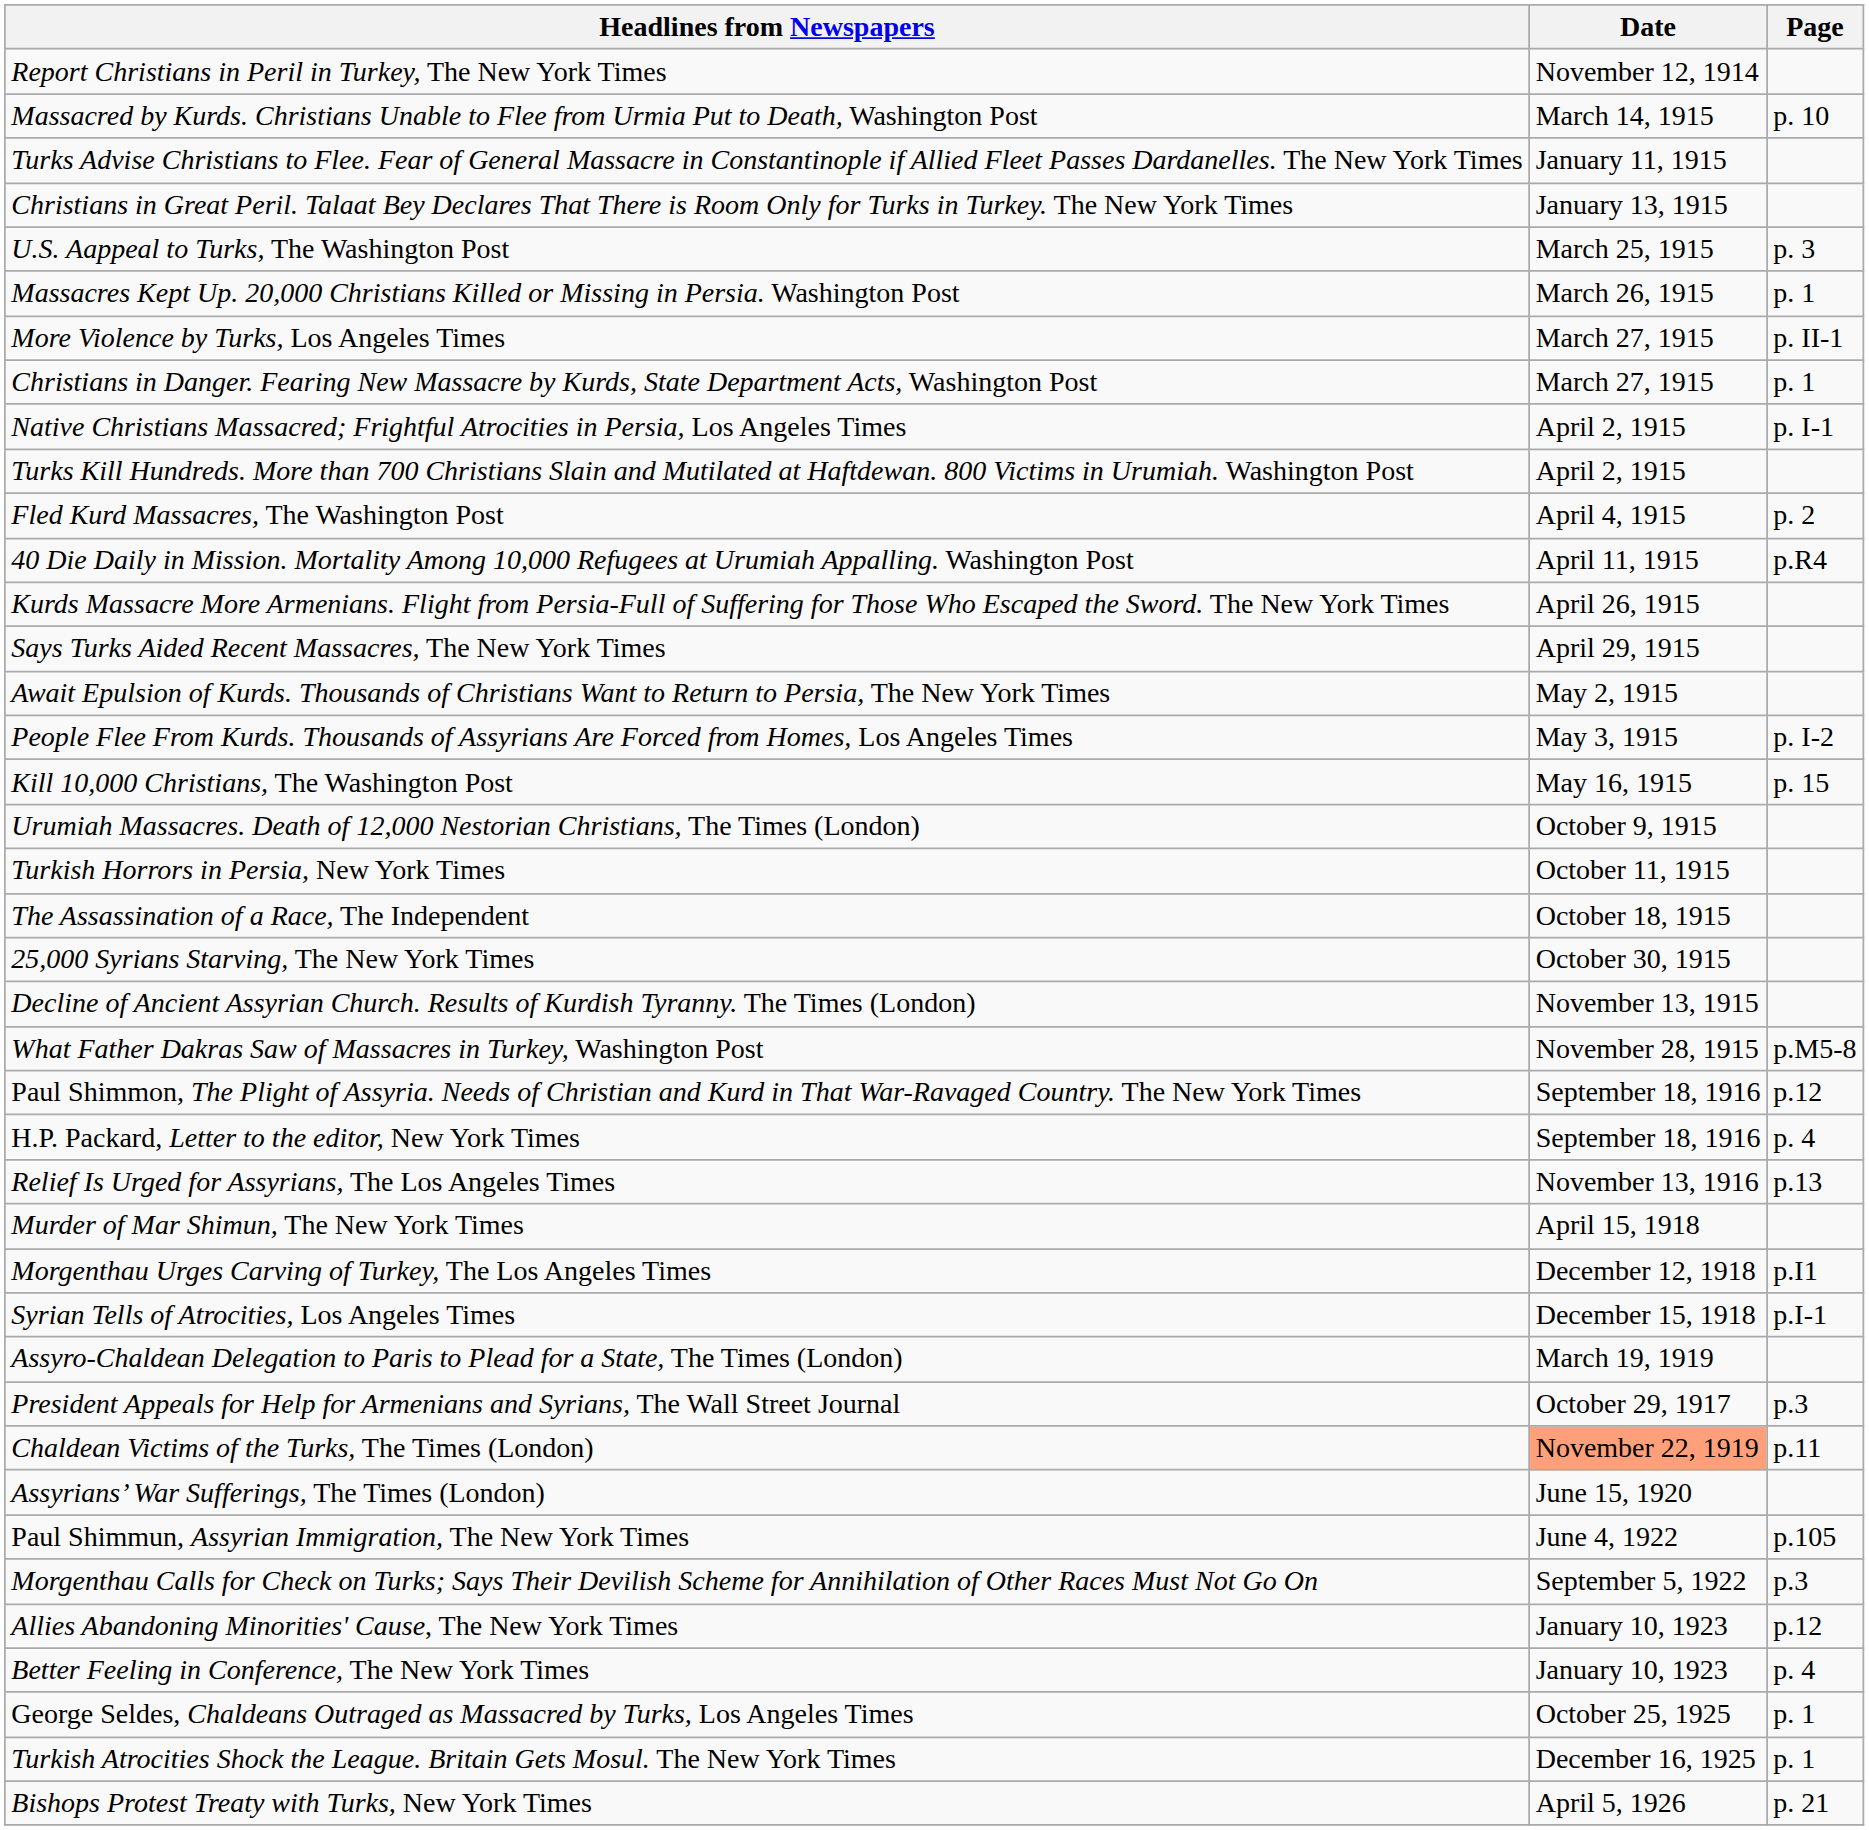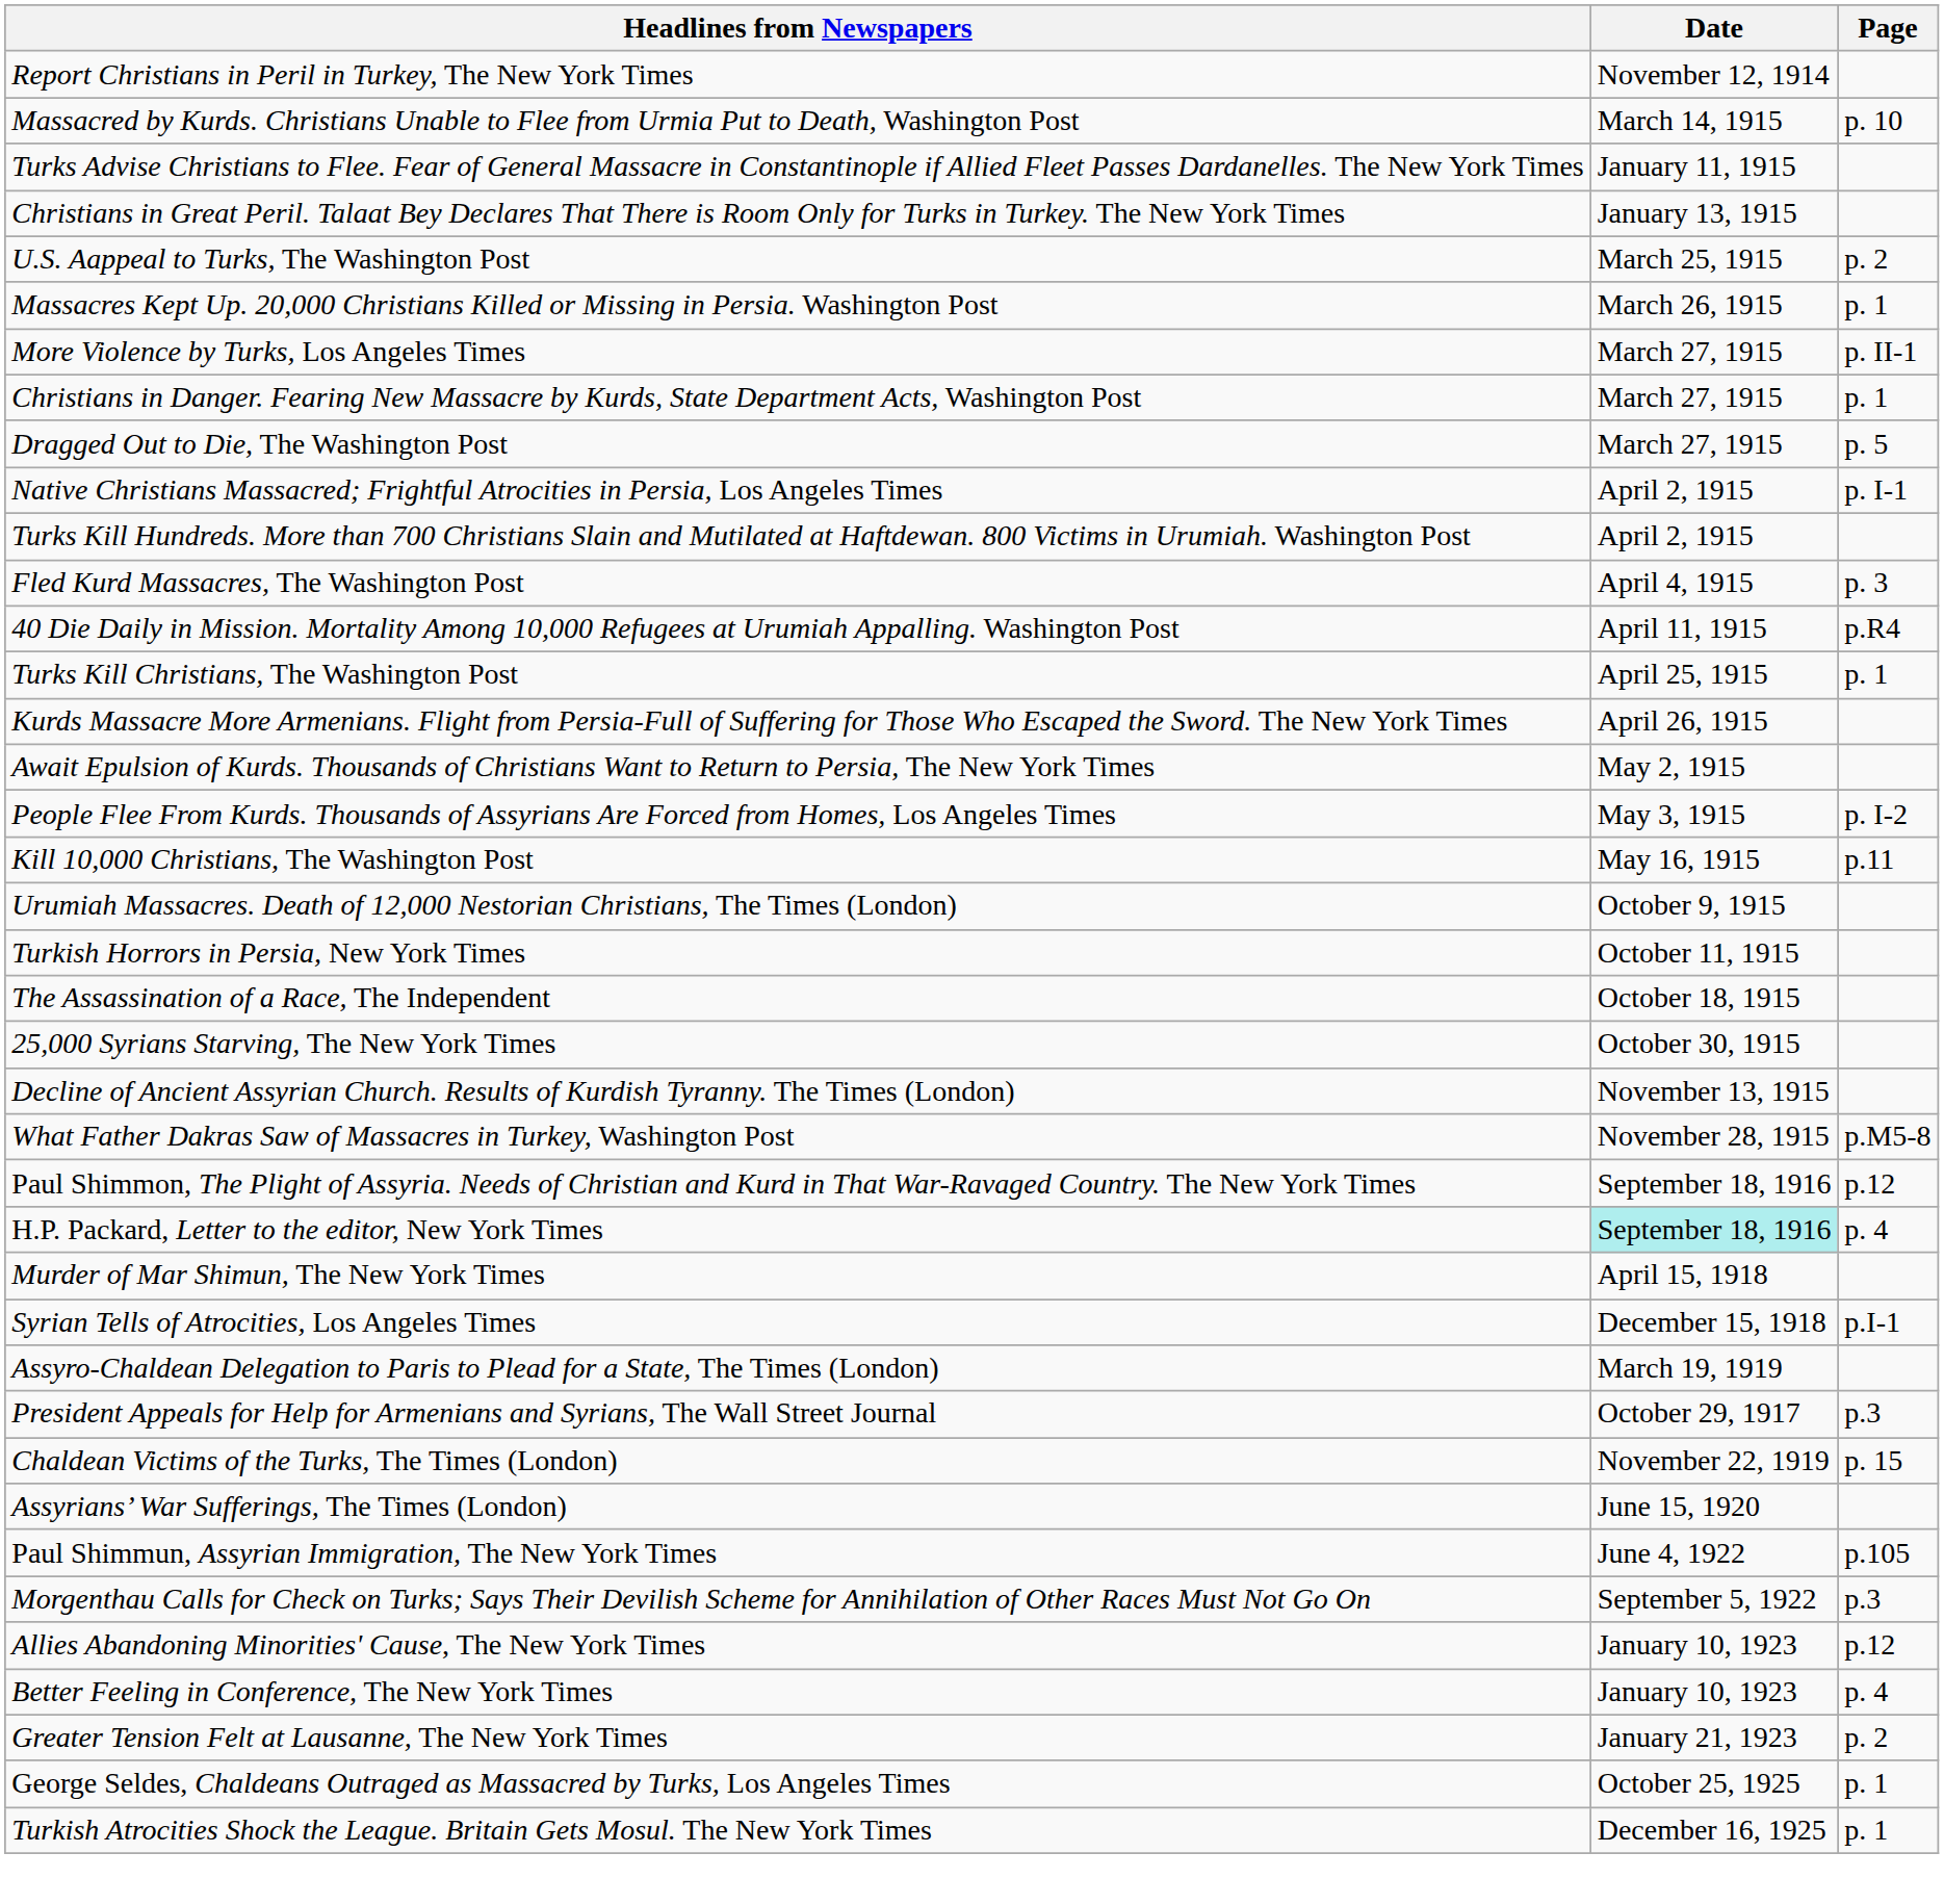 <table class="wikitable">
 <tr>
 <th>Headlines from <a href='#'>Newspapers</a></th>
 <th>Date</th>
 <th>Page</th>
 </tr>
 <tr>
 <td><em>Report Christians in Peril in Turkey,</em> The New York Times</td>
 <td>November 12, 1914</td>
 <td></td>
 </tr>
 <tr>
 <td><em>Massacred by Kurds. Christians Unable to Flee from Urmia Put to Death,</em> Washington Post</td>
 <td>March 14, 1915</td>
 <td>p. 10</td>
 </tr>
 <tr>
 <td><em>Turks Advise Christians to Flee.  Fear of General Massacre in Constantinople if Allied Fleet Passes Dardanelles.</em> The New York Times</td>
 <td>January 11, 1915</td>
 <td></td>
 </tr>
 <tr>
 <td><em>Christians in Great Peril.  Talaat Bey Declares That There is Room Only for Turks in Turkey.</em> The New York Times</td>
 <td>January 13, 1915</td>
 <td></td>
 </tr>
 <tr>
 <td><em>U.S. Aappeal to Turks,</em> The Washington Post</td>
 <td>March 25, 1915</td>
-<td>p. 3</td>
+<td>p. 2</td>
 </tr>
 <tr>
 <td><em>Massacres Kept Up.  20,000 Christians Killed or Missing in Persia.</em> Washington Post</td>
 <td>March 26, 1915</td>
 <td>p. 1</td>
 </tr>
 <tr>
 <td><em>More Violence by Turks,</em> Los Angeles Times</td>
 <td>March 27, 1915</td>
 <td>p. II-1</td>
 </tr>
 <tr>
 <td><em>Christians in Danger. Fearing New Massacre by Kurds, State Department Acts,</em> Washington Post</td>
 <td>March 27, 1915</td>
 <td>p. 1</td>
 </tr>
 <tr>
+<td><em>Dragged Out to Die,</em> The Washington Post</td>
+<td>March 27, 1915</td>
+<td>p. 5</td>
+</tr>
+<tr>
 <td><em>Native Christians Massacred; Frightful Atrocities in Persia,</em> Los Angeles Times</td>
 <td>April 2, 1915</td>
 <td>p. I-1</td>
 </tr>
 <tr>
 <td><em>Turks Kill Hundreds.  More than 700 Christians Slain and Mutilated at Haftdewan.  800 Victims in Urumiah.</em> Washington Post</td>
 <td>April 2, 1915</td>
 <td></td>
 </tr>
 <tr>
 <td><em>Fled Kurd Massacres,</em> The Washington Post</td>
 <td>April 4, 1915</td>
-<td>p. 2</td>
+<td>p. 3</td>
 </tr>
 <tr>
 <td><em>40 Die Daily in Mission.  Mortality Among 10,000 Refugees at Urumiah Appalling.</em> Washington Post</td>
 <td>April 11, 1915</td>
 <td>p.R4</td>
 </tr>
 <tr>
+<td><em>Turks Kill Christians,</em> The Washington Post</td>
+<td>April 25, 1915</td>
+<td>p. 1</td>
+</tr>
+<tr>
 <td><em>Kurds Massacre More Armenians.  Flight from Persia-Full of Suffering for Those Who Escaped the Sword.</em> The New York Times</td>
 <td>April 26, 1915</td>
-<td></td>
-</tr>
-<tr>
-<td><em>Says Turks Aided Recent Massacres,</em> The New York Times</td>
-<td>April 29, 1915</td>
 <td></td>
 </tr>
 <tr>
 <td><em>Await Epulsion of Kurds.  Thousands of Christians Want to Return to Persia,</em> The New York Times</td>
 <td>May 2, 1915</td>
 <td></td>
 </tr>
 <tr>
 <td><em>People Flee From Kurds.  Thousands of Assyrians Are Forced from Homes,</em> Los Angeles Times</td>
 <td>May 3, 1915</td>
 <td>p. I-2</td>
 </tr>
 <tr>
 <td><em>Kill 10,000 Christians,</em> The Washington Post</td>
 <td>May 16, 1915</td>
-<td>p. 15</td>
+<td>p.11</td>
 </tr>
 <tr>
 <td><em>Urumiah Massacres. Death of 12,000 Nestorian Christians,</em> The Times (London)</td>
 <td>October 9, 1915</td>
 <td></td>
 </tr>
 <tr>
 <td><em>Turkish Horrors in Persia,</em> New York Times</td>
 <td>October 11, 1915</td>
 <td></td>
 </tr>
 <tr>
 <td><em>The Assassination of a Race,</em> The Independent</td>
 <td>October 18, 1915</td>
 <td></td>
 </tr>
 <tr>
 <td><em>25,000 Syrians Starving,</em> The New York Times</td>
 <td>October 30, 1915</td>
 <td></td>
 </tr>
 <tr>
 <td><em>Decline of Ancient Assyrian Church.  Results of Kurdish Tyranny.</em>  The Times (London)</td>
 <td>November 13, 1915</td>
 <td></td>
 </tr>
 <tr>
 <td><em>What Father Dakras Saw of Massacres in Turkey,</em> Washington Post</td>
 <td>November 28, 1915</td>
 <td>p.M5-8</td>
 </tr>
 <tr>
 <td>Paul Shimmon, <em>The Plight of Assyria.  Needs of Christian and Kurd in That War-Ravaged Country.</em> The New York Times</td>
 <td>September 18, 1916</td>
 <td>p.12</td>
 </tr>
 <tr>
 <td>H.P. Packard, <em>Letter to the editor,</em> New York Times</td>
-<td>September 18, 1916</td>
+<td style="background: paleturquoise;">September 18, 1916</td>
 <td>p. 4</td>
-</tr>
-<tr>
-<td><em>Relief Is Urged for Assyrians,</em> The Los Angeles Times</td>
-<td>November 13, 1916</td>
-<td>p.13</td>
 </tr>
 <tr>
 <td><em>Murder of Mar Shimun,</em> The New York Times</td>
 <td>April 15, 1918</td>
 <td></td>
-</tr>
-<tr>
-<td><em>Morgenthau Urges Carving of Turkey,</em> The Los Angeles Times</td>
-<td>December 12, 1918</td>
-<td>p.I1</td>
 </tr>
 <tr>
 <td><em>Syrian Tells of Atrocities,</em> Los Angeles Times</td>
 <td>December 15, 1918</td>
 <td>p.I-1</td>
 </tr>
 <tr>
 <td><em>Assyro-Chaldean Delegation to Paris to Plead for a State,</em> The Times (London)</td>
 <td>March 19, 1919</td>
 <td></td>
 </tr>
 <tr>
 <td><em>President Appeals for Help for Armenians and Syrians,</em> The Wall Street Journal</td>
 <td>October 29, 1917</td>
 <td>p.3</td>
 </tr>
 <tr>
 <td><em>Chaldean Victims of the Turks,</em> The Times (London)</td>
-<td style="background: lightsalmon;">November 22, 1919</td>
-<td>p.11</td>
+<td>November 22, 1919</td>
+<td>p. 15</td>
 </tr>
 <tr>
 <td><em>Assyrians’ War Sufferings,</em> The Times (London)</td>
 <td>June 15, 1920</td>
 <td></td>
 </tr>
 <tr>
 <td>Paul Shimmun, <em>Assyrian Immigration,</em> The New York Times</td>
 <td>June 4, 1922</td>
 <td>p.105</td>
 </tr>
 <tr>
 <td><em>Morgenthau Calls for Check on Turks; Says Their Devilish Scheme for Annihilation of Other Races Must Not Go On</em></td>
 <td>September 5, 1922</td>
 <td>p.3</td>
 </tr>
 <tr>
 <td><em>Allies Abandoning Minorities' Cause</em>, The New York Times</td>
 <td>January 10, 1923</td>
 <td>p.12</td>
 </tr>
 <tr>
 <td><em>Better Feeling in Conference,</em> The New York Times</td>
 <td>January 10, 1923</td>
 <td>p. 4</td>
 </tr>
 <tr>
+<td><em>Greater Tension Felt at Lausanne,</em> The New York Times</td>
+<td>January 21, 1923</td>
+<td>p. 2</td>
+</tr>
+<tr>
 <td>George Seldes, <em>Chaldeans Outraged as Massacred by Turks,</em> Los Angeles Times</td>
 <td>October 25, 1925</td>
 <td>p. 1</td>
 </tr>
 <tr>
 <td><em>Turkish Atrocities Shock the League.  Britain Gets Mosul.</em> The New York Times</td>
 <td>December 16, 1925</td>
 <td>p. 1</td>
 </tr>
-<tr>
-<td><em>Bishops Protest Treaty with Turks,</em> New York Times</td>
-<td>April 5, 1926</td>
-<td>p. 21</td>
-</tr>
 </table>
